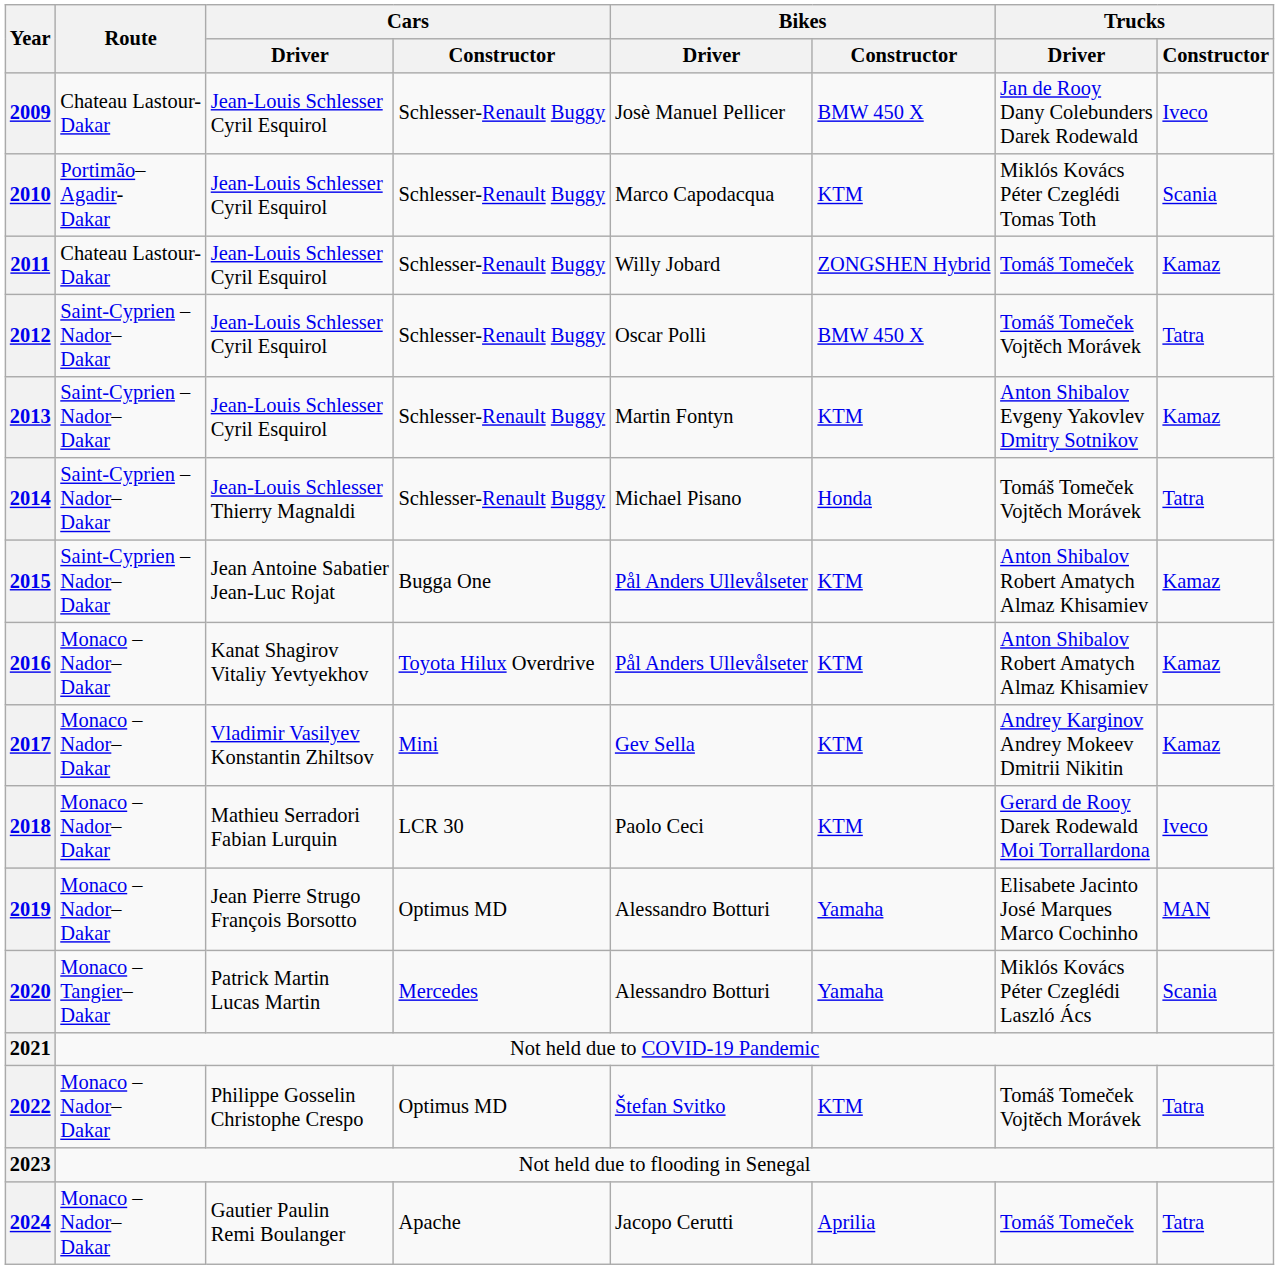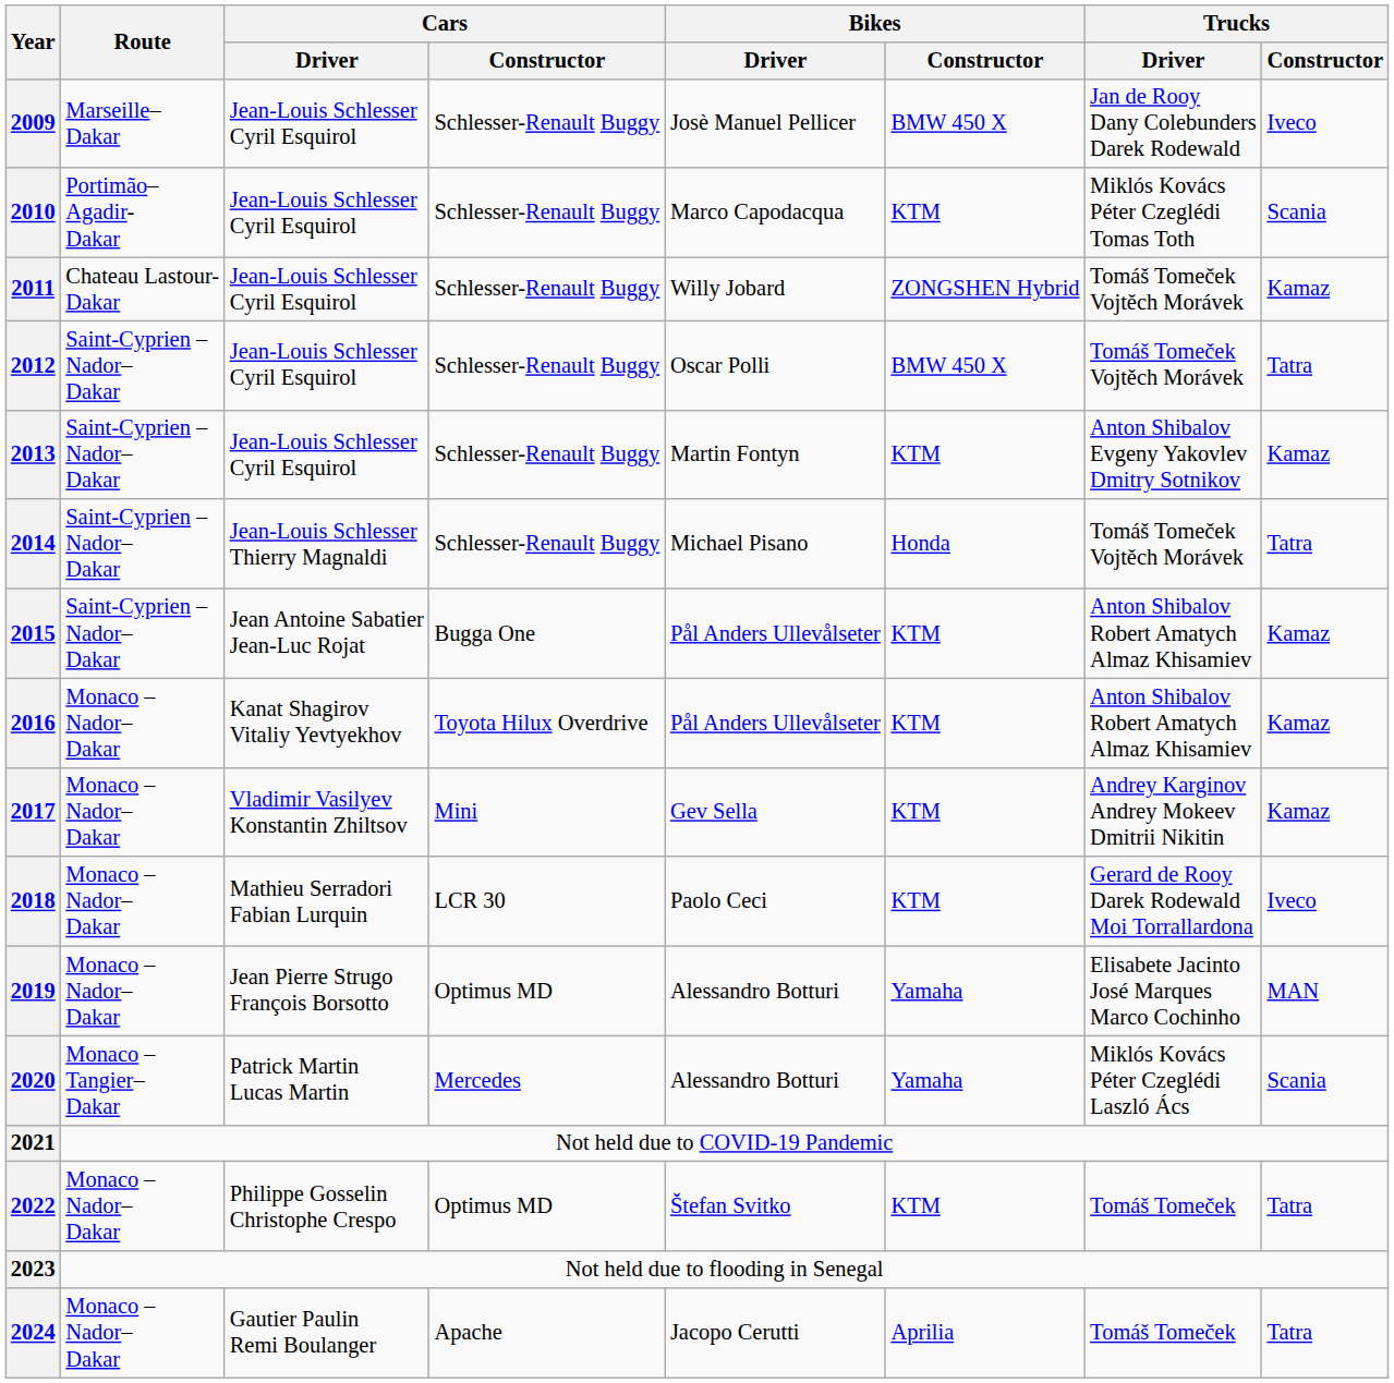 <table class="wikitable" style="font-size:90%; margin:1em auto">
 <tr>
 <th rowspan=2>Year</th>
 <th rowspan=2>Route</th>
 <th colspan=2>Cars</th>
 <th colspan=2>Bikes</th>
 <th colspan=2>Trucks</th>
 </tr>
 <tr>
 <th>Driver</th>
 <th>Constructor</th>
 <th>Driver</th>
 <th>Constructor</th>
 <th>Driver</th>
 <th>Constructor</th>
 </tr>
 <tr>
 <th><a href='#'>2009</a></th>
-<td>Chateau Lastour-<br><a href='#'>Dakar</a></td>
+<td><a href='#'>Marseille</a>–<br><a href='#'>Dakar</a></td>
 <td> <a href='#'>Jean-Louis Schlesser</a><br> Cyril Esquirol</td>
 <td>Schlesser-<a href='#'>Renault</a> <a href='#'>Buggy</a></td>
 <td> Josè Manuel Pellicer</td>
 <td><a href='#'>BMW 450 X</a></td>
 <td> <a href='#'>Jan de Rooy</a><br> Dany Colebunders <br> Darek Rodewald</td>
 <td><a href='#'>Iveco</a></td>
 </tr>
 <tr>
 <th><a href='#'>2010</a></th>
 <td><a href='#'>Portimão</a>–<br><a href='#'>Agadir</a>-<br><a href='#'>Dakar</a></td>
 <td> <a href='#'>Jean-Louis Schlesser</a><br> Cyril Esquirol</td>
 <td>Schlesser-<a href='#'>Renault</a> <a href='#'>Buggy</a></td>
 <td> Marco Capodacqua</td>
 <td><a href='#'>KTM</a></td>
 <td> Miklós Kovács <br>  Péter Czeglédi <br>  Tomas Toth</td>
 <td><a href='#'>Scania</a></td>
 </tr>
 <tr>
 <th><a href='#'>2011</a></th>
 <td>Chateau Lastour-<br><a href='#'>Dakar</a></td>
 <td> <a href='#'>Jean-Louis Schlesser</a><br> Cyril Esquirol</td>
 <td>Schlesser-<a href='#'>Renault</a> <a href='#'>Buggy</a></td>
 <td> Willy Jobard</td>
 <td><a href='#'>ZONGSHEN Hybrid</a></td>
-<td> <a href='#'>Tomáš Tomeček</a></td>
+<td> Tomáš Tomeček <br>  Vojtěch Morávek</td>
 <td><a href='#'>Kamaz</a></td>
 </tr>
 <tr>
 <th><a href='#'>2012</a></th>
 <td><a href='#'>Saint-Cyprien</a> –<br><a href='#'>Nador</a>–<br><a href='#'>Dakar</a></td>
 <td> <a href='#'>Jean-Louis Schlesser</a><br> Cyril Esquirol</td>
 <td>Schlesser-<a href='#'>Renault</a> <a href='#'>Buggy</a></td>
 <td> Oscar Polli</td>
 <td><a href='#'>BMW 450 X</a></td>
 <td> <a href='#'>Tomáš Tomeček</a> <br>  Vojtěch Morávek</td>
 <td><a href='#'>Tatra</a></td>
 </tr>
 <tr>
 <th><a href='#'>2013</a></th>
 <td><a href='#'>Saint-Cyprien</a> –<br><a href='#'>Nador</a>–<br><a href='#'>Dakar</a></td>
 <td> <a href='#'>Jean-Louis Schlesser</a><br> Cyril Esquirol</td>
 <td>Schlesser-<a href='#'>Renault</a> <a href='#'>Buggy</a></td>
 <td> Martin Fontyn</td>
 <td><a href='#'>KTM</a></td>
 <td> <a href='#'>Anton Shibalov</a><br> Evgeny Yakovlev<br> <a href='#'>Dmitry Sotnikov</a></td>
 <td><a href='#'>Kamaz</a></td>
 </tr>
 <tr>
 <th><a href='#'>2014</a></th>
 <td><a href='#'>Saint-Cyprien</a> –<br><a href='#'>Nador</a>–<br><a href='#'>Dakar</a></td>
 <td> <a href='#'>Jean-Louis Schlesser</a><br> Thierry Magnaldi</td>
 <td>Schlesser-<a href='#'>Renault</a> <a href='#'>Buggy</a></td>
 <td> Michael Pisano</td>
 <td><a href='#'>Honda</a></td>
 <td> Tomáš Tomeček<br> Vojtěch Morávek</td>
 <td><a href='#'>Tatra</a></td>
 </tr>
 <tr>
 <th><a href='#'>2015</a></th>
 <td><a href='#'>Saint-Cyprien</a> –<br><a href='#'>Nador</a>–<br><a href='#'>Dakar</a></td>
 <td> Jean Antoine Sabatier<br> Jean-Luc Rojat</td>
 <td>Bugga One</td>
 <td> <a href='#'>Pål Anders Ullevålseter</a></td>
 <td><a href='#'>KTM</a></td>
 <td> <a href='#'>Anton Shibalov</a><br> Robert Amatych<br> Almaz Khisamiev</td>
 <td><a href='#'>Kamaz</a></td>
 </tr>
 <tr>
 <th><a href='#'>2016</a></th>
 <td><a href='#'>Monaco</a> –<br><a href='#'>Nador</a>–<br><a href='#'>Dakar</a></td>
 <td> Kanat Shagirov<br> Vitaliy Yevtyekhov</td>
 <td><a href='#'>Toyota Hilux</a>  Overdrive</td>
 <td> <a href='#'>Pål Anders Ullevålseter</a></td>
 <td><a href='#'>KTM</a></td>
 <td> <a href='#'>Anton Shibalov</a><br> Robert Amatych<br> Almaz Khisamiev</td>
 <td><a href='#'>Kamaz</a></td>
 </tr>
 <tr>
 <th><a href='#'>2017</a></th>
 <td><a href='#'>Monaco</a> –<br><a href='#'>Nador</a>–<br><a href='#'>Dakar</a></td>
 <td> <a href='#'>Vladimir Vasilyev</a><br> Konstantin Zhiltsov</td>
 <td><a href='#'>Mini</a></td>
 <td> <a href='#'>Gev Sella</a></td>
 <td><a href='#'>KTM</a></td>
 <td> <a href='#'>Andrey Karginov</a><br> Andrey Mokeev<br> Dmitrii Nikitin</td>
 <td><a href='#'>Kamaz</a></td>
 </tr>
 <tr>
 <th><a href='#'>2018</a></th>
 <td><a href='#'>Monaco</a> –<br><a href='#'>Nador</a>–<br><a href='#'>Dakar</a></td>
 <td> Mathieu Serradori<br> Fabian Lurquin</td>
 <td>LCR 30</td>
 <td> Paolo Ceci</td>
 <td><a href='#'>KTM</a></td>
 <td> <a href='#'>Gerard de Rooy</a><br> Darek Rodewald<br> <a href='#'>Moi Torrallardona</a></td>
 <td><a href='#'>Iveco</a></td>
 </tr>
 <tr>
 <th><a href='#'>2019</a></th>
 <td><a href='#'>Monaco</a> –<br><a href='#'>Nador</a>–<br><a href='#'>Dakar</a></td>
 <td> Jean Pierre Strugo<br> François Borsotto</td>
 <td>Optimus MD</td>
 <td> Alessandro Botturi</td>
 <td><a href='#'>Yamaha</a></td>
 <td> Elisabete Jacinto<br> José Marques<br> Marco Cochinho</td>
 <td><a href='#'>MAN</a></td>
 </tr>
 <tr>
 <th><a href='#'>2020</a></th>
 <td><a href='#'>Monaco</a> –<br><a href='#'>Tangier</a>–<br><a href='#'>Dakar</a></td>
 <td> Patrick Martin<br> Lucas Martin</td>
 <td><a href='#'>Mercedes</a></td>
 <td> Alessandro Botturi</td>
 <td><a href='#'>Yamaha</a></td>
 <td> Miklós Kovács<br>  Péter Czeglédi<br>  Laszló Ács</td>
 <td><a href='#'>Scania</a></td>
 </tr>
 <tr>
 <th>2021</th>
 <td colspan=7 align=center>Not held due to <a href='#'>COVID-19 Pandemic</a></td>
 </tr>
 <tr>
 <th><a href='#'>2022</a></th>
 <td><a href='#'>Monaco</a> –<br><a href='#'>Nador</a>–<br><a href='#'>Dakar</a></td>
 <td> Philippe Gosselin<br> Christophe Crespo</td>
 <td>Optimus MD</td>
 <td> <a href='#'>Štefan Svitko</a></td>
 <td><a href='#'>KTM</a></td>
-<td> Tomáš Tomeček <br>  Vojtěch Morávek</td>
+<td> <a href='#'>Tomáš Tomeček</a></td>
 <td><a href='#'>Tatra</a></td>
 </tr>
 <tr>
 <th>2023</th>
 <td colspan=7 align=center>Not held due to flooding in Senegal</td>
 </tr>
 <tr>
 <th><a href='#'>2024</a></th>
 <td><a href='#'>Monaco</a> –<br><a href='#'>Nador</a>–<br><a href='#'>Dakar</a></td>
 <td> Gautier Paulin<br> Remi Boulanger</td>
 <td>Apache</td>
 <td> Jacopo Cerutti</td>
 <td><a href='#'>Aprilia</a></td>
 <td> <a href='#'>Tomáš Tomeček</a></td>
 <td><a href='#'>Tatra</a></td>
 </tr>
 </table>
